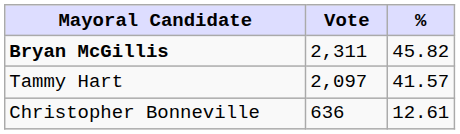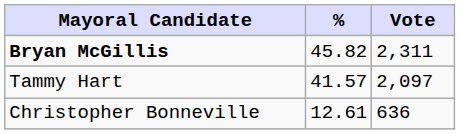 <table class="wikitable">
 <tr>
 <th style="background:#ddf; width:200px;">Mayoral Candidate</th>
+<th style="background:#ddf; width:30px;">%</th>
 <th style="background:#ddf; width:50px;">Vote</th>
-<th style="background:#ddf; width:30px;">%</th>
 </tr>
 <tr>
 <td><strong>Bryan McGillis</strong></td>
+<td>45.82</td>
 <td>2,311</td>
-<td>45.82</td>
 </tr>
 <tr>
 <td>Tammy Hart</td>
+<td>41.57</td>
 <td>2,097</td>
-<td>41.57</td>
 </tr>
 <tr>
 <td>Christopher Bonneville</td>
+<td>12.61</td>
 <td>636</td>
-<td>12.61</td>
 </tr>
 </table>
